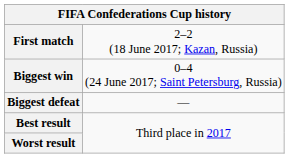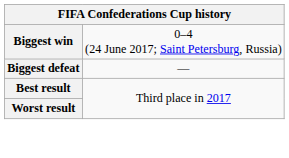 <table class="wikitable collapsible collapsed" style="text-align: center;font-size:90%;">
 <tr>
 <th colspan="2">FIFA Confederations Cup history</th>
-</tr>
-<tr>
-<th>First match</th>
-<td> 2–2 <br>(18 June 2017; <a href='#'>Kazan</a>, Russia)</td>
 </tr>
 <tr>
 <th>Biggest win</th>
 <td> 0–4 <br>(24 June 2017; <a href='#'>Saint Petersburg</a>, Russia)</td>
 </tr>
 <tr>
 <th>Biggest defeat</th>
 <td>—</td>
 </tr>
 <tr>
 <th>Best result</th>
 <td rowspan="2">Third place in <a href='#'>2017</a></td>
 </tr>
 <tr>
 <th>Worst result</th>
 </tr>
 </table>
